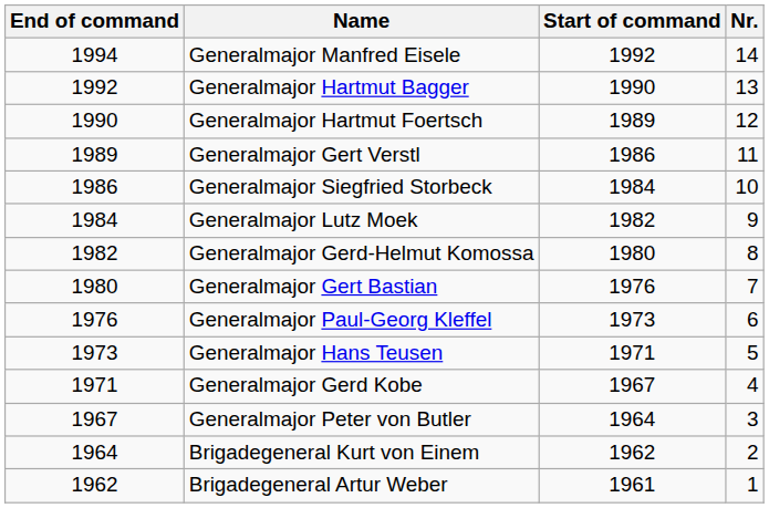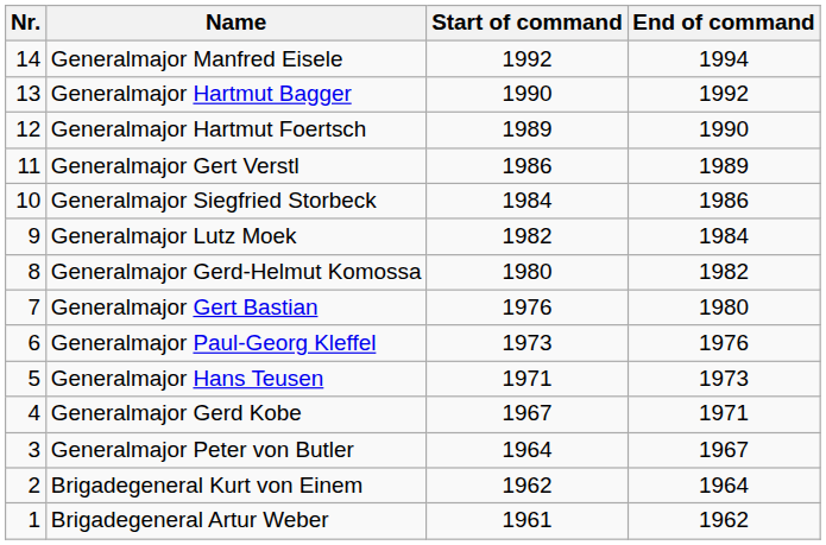 <table | class="wikitable">
 <tr>
-<th>End of command</th>
+<th>Nr.</th>
 <th>Name</th>
 <th>Start of command</th>
-<th>Nr.</th>
+<th>End of command</th>
 </tr>
 <tr>
-<td align="center">1994</td>
+<td align="right">14</td>
 <td>Generalmajor Manfred Eisele</td>
 <td align="center">1992</td>
-<td align="right">14</td>
+<td align="center">1994</td>
 </tr>
 <tr>
-<td align="center">1992</td>
+<td align="right">13</td>
 <td>Generalmajor <a href='#'>Hartmut Bagger</a></td>
 <td align="center">1990</td>
-<td align="right">13</td>
+<td align="center">1992</td>
 </tr>
 <tr>
-<td align="center">1990</td>
+<td align="right">12</td>
 <td>Generalmajor Hartmut Foertsch</td>
 <td align="center">1989</td>
-<td align="right">12</td>
+<td align="center">1990</td>
 </tr>
 <tr>
-<td align="center">1989</td>
+<td align="right">11</td>
 <td>Generalmajor Gert Verstl</td>
 <td align="center">1986</td>
-<td align="right">11</td>
+<td align="center">1989</td>
 </tr>
 <tr>
-<td align="center">1986</td>
+<td align="right">10</td>
 <td>Generalmajor Siegfried Storbeck</td>
 <td align="center">1984</td>
-<td align="right">10</td>
+<td align="center">1986</td>
 </tr>
 <tr>
-<td align="center">1984</td>
+<td align="right">9</td>
 <td>Generalmajor Lutz Moek</td>
 <td align="center">1982</td>
-<td align="right">9</td>
+<td align="center">1984</td>
 </tr>
 <tr>
-<td align="center">1982</td>
+<td align="right">8</td>
 <td>Generalmajor Gerd-Helmut Komossa</td>
 <td align="center">1980</td>
-<td align="right">8</td>
+<td align="center">1982</td>
 </tr>
 <tr>
-<td align="center">1980</td>
+<td align="right">7</td>
 <td>Generalmajor <a href='#'>Gert Bastian</a></td>
 <td align="center">1976</td>
-<td align="right">7</td>
+<td align="center">1980</td>
 </tr>
 <tr>
-<td align="center">1976</td>
+<td align="right">6</td>
 <td>Generalmajor <a href='#'>Paul-Georg Kleffel</a></td>
 <td align="center">1973</td>
-<td align="right">6</td>
+<td align="center">1976</td>
 </tr>
 <tr>
-<td align="center">1973</td>
+<td align="right">5</td>
 <td>Generalmajor <a href='#'>Hans Teusen</a></td>
 <td align="center">1971</td>
-<td align="right">5</td>
+<td align="center">1973</td>
 </tr>
 <tr>
-<td align="center">1971</td>
+<td align="right">4</td>
 <td>Generalmajor Gerd Kobe</td>
 <td align="center">1967</td>
-<td align="right">4</td>
+<td align="center">1971</td>
 </tr>
 <tr>
-<td align="center">1967</td>
+<td align="right">3</td>
 <td>Generalmajor Peter von Butler</td>
 <td align="center">1964</td>
-<td align="right">3</td>
+<td align="center">1967</td>
 </tr>
 <tr>
-<td align="center">1964</td>
+<td align="right">2</td>
 <td>Brigadegeneral Kurt von Einem</td>
 <td align="center">1962</td>
-<td align="right">2</td>
+<td align="center">1964</td>
 </tr>
 <tr>
-<td align="center">1962</td>
+<td align="right">1</td>
 <td>Brigadegeneral Artur Weber</td>
 <td align="center">1961</td>
-<td align="right">1</td>
+<td align="center">1962</td>
 </tr>
 </table>
